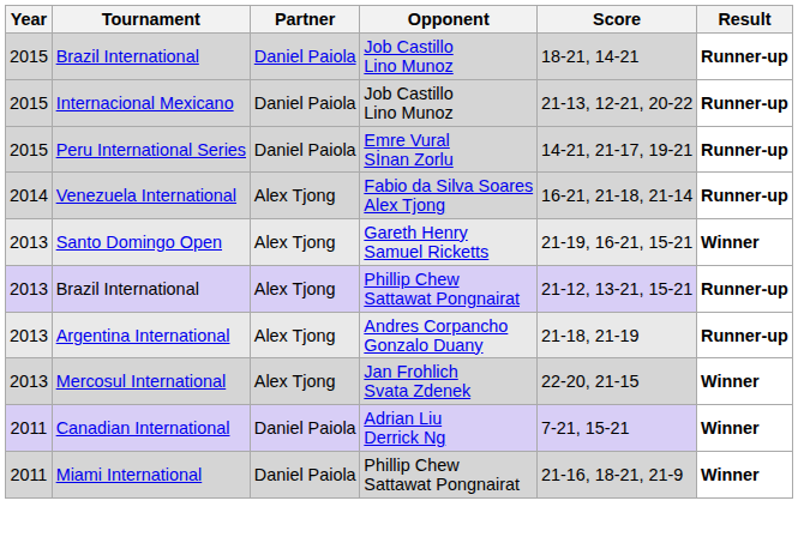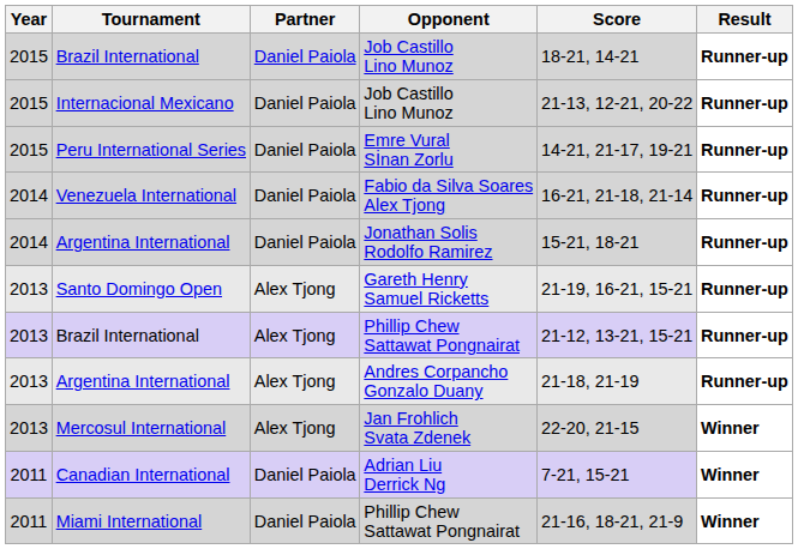 <table class="sortable wikitable" style="font-size: 90%;">
 <tr>
 <th>Year</th>
 <th>Tournament</th>
 <th>Partner</th>
 <th>Opponent</th>
 <th>Score</th>
 <th>Result</th>
 </tr>
 <tr>
 </tr>
 <tr style="background:#D5D5D5">
 <td align="center">2015</td>
 <td align="left"><a href='#'>Brazil International</a></td>
 <td align="left"> <a href='#'>Daniel Paiola</a></td>
 <td align="left"> <a href='#'>Job Castillo</a><br> <a href='#'>Lino Munoz</a></td>
 <td align="left">18-21, 14-21</td>
 <td style="text-align:left; background:white"> <strong>Runner-up</strong></td>
 </tr>
 <tr>
 </tr>
 <tr style="background:#D5D5D5">
 <td align="center">2015</td>
 <td align="left"><a href='#'>Internacional Mexicano</a></td>
 <td align="left"> Daniel Paiola</td>
 <td align="left"> Job Castillo<br> Lino Munoz</td>
 <td align="left">21-13, 12-21, 20-22</td>
 <td style="text-align:left; background:white"> <strong>Runner-up</strong></td>
 </tr>
 <tr>
 </tr>
 <tr style="background:#D5D5D5">
 <td align="center">2015</td>
 <td align="left"><a href='#'>Peru International Series</a></td>
 <td align="left"> Daniel Paiola</td>
 <td align="left"> <a href='#'>Emre Vural</a><br> <a href='#'>Sİnan Zorlu</a></td>
 <td align="left">14-21, 21-17, 19-21</td>
 <td style="text-align:left; background:white"> <strong>Runner-up</strong></td>
 </tr>
 <tr>
 </tr>
 <tr style="background:#D5D5D5">
 <td align="center">2014</td>
 <td align="left"><a href='#'>Venezuela International</a></td>
-<td align="left"> Alex Tjong</td>
+<td align="left"> Daniel Paiola</td>
 <td align="left"> <a href='#'>Fabio da Silva Soares</a><br> <a href='#'>Alex Tjong</a></td>
 <td align="left">16-21, 21-18, 21-14</td>
 <td style="text-align:left; background:white"> <strong>Runner-up</strong></td>
 </tr>
 <tr>
+</tr>
+<tr style="background:#D5D5D5">
+<td align="center">2014</td>
+<td align="left"><a href='#'>Argentina International</a></td>
+<td align="left"> Daniel Paiola</td>
+<td align="left"> <a href='#'>Jonathan Solis</a><br> <a href='#'>Rodolfo Ramirez</a></td>
+<td align="left">15-21, 18-21</td>
+<td style="text-align:left; background:white"> <strong>Runner-up</strong></td>
 </tr>
 <tr>
 </tr>
 <tr style="background:#E9E9E9">
 <td align="center">2013</td>
 <td align="left"><a href='#'>Santo Domingo Open</a></td>
 <td align="left"> Alex Tjong</td>
 <td align="left"> <a href='#'>Gareth Henry</a><br> <a href='#'>Samuel Ricketts</a></td>
 <td align="left">21-19, 16-21, 15-21</td>
-<td style="text-align:left; background:white"> <strong>Winner</strong></td>
+<td style="text-align:left; background:white"> <strong>Runner-up</strong></td>
 </tr>
 <tr>
 </tr>
 <tr style="background:#D8CEF6">
 <td align="center">2013</td>
 <td align="left">Brazil International</td>
 <td align="left"> Alex Tjong</td>
 <td align="left"> <a href='#'>Phillip Chew</a><br> <a href='#'>Sattawat Pongnairat</a></td>
 <td align="left">21-12, 13-21, 15-21</td>
 <td style="text-align:left; background:white"> <strong>Runner-up</strong></td>
 </tr>
 <tr>
 </tr>
 <tr style="background:#E9E9E9">
 <td align="center">2013</td>
 <td align="left"><a href='#'>Argentina International</a></td>
 <td align="left"> Alex Tjong</td>
 <td align="left"> <a href='#'>Andres Corpancho</a><br> <a href='#'>Gonzalo Duany</a></td>
 <td align="left">21-18, 21-19</td>
 <td style="text-align:left; background:white"> <strong>Runner-up</strong></td>
 </tr>
 <tr>
 </tr>
 <tr style="background:#D5D5D5">
 <td align="center">2013</td>
 <td align="left"><a href='#'>Mercosul International</a></td>
 <td align="left"> Alex Tjong</td>
 <td align="left"> <a href='#'>Jan Frohlich</a><br> <a href='#'>Svata Zdenek</a></td>
 <td align="left">22-20, 21-15</td>
 <td style="text-align:left; background:white"> <strong>Winner</strong></td>
 </tr>
 <tr>
 </tr>
 <tr style="background:#D8CEF6">
 <td align="center">2011</td>
 <td align="left"><a href='#'>Canadian International</a></td>
 <td align="left"> Daniel Paiola</td>
 <td align="left"> <a href='#'>Adrian Liu</a><br> <a href='#'>Derrick Ng</a></td>
 <td align="left">7-21, 15-21</td>
 <td style="text-align:left; background:white"> <strong>Winner</strong></td>
 </tr>
 <tr>
 </tr>
 <tr style="background:#D5D5D5">
 <td align="center">2011</td>
 <td align="left"><a href='#'>Miami International</a></td>
 <td align="left"> Daniel Paiola</td>
 <td align="left"> Phillip Chew<br> Sattawat Pongnairat</td>
 <td align="left">21-16, 18-21, 21-9</td>
 <td style="text-align:left; background:white"> <strong>Winner</strong></td>
 </tr>
 <tr>
 </tr>
 </table>
